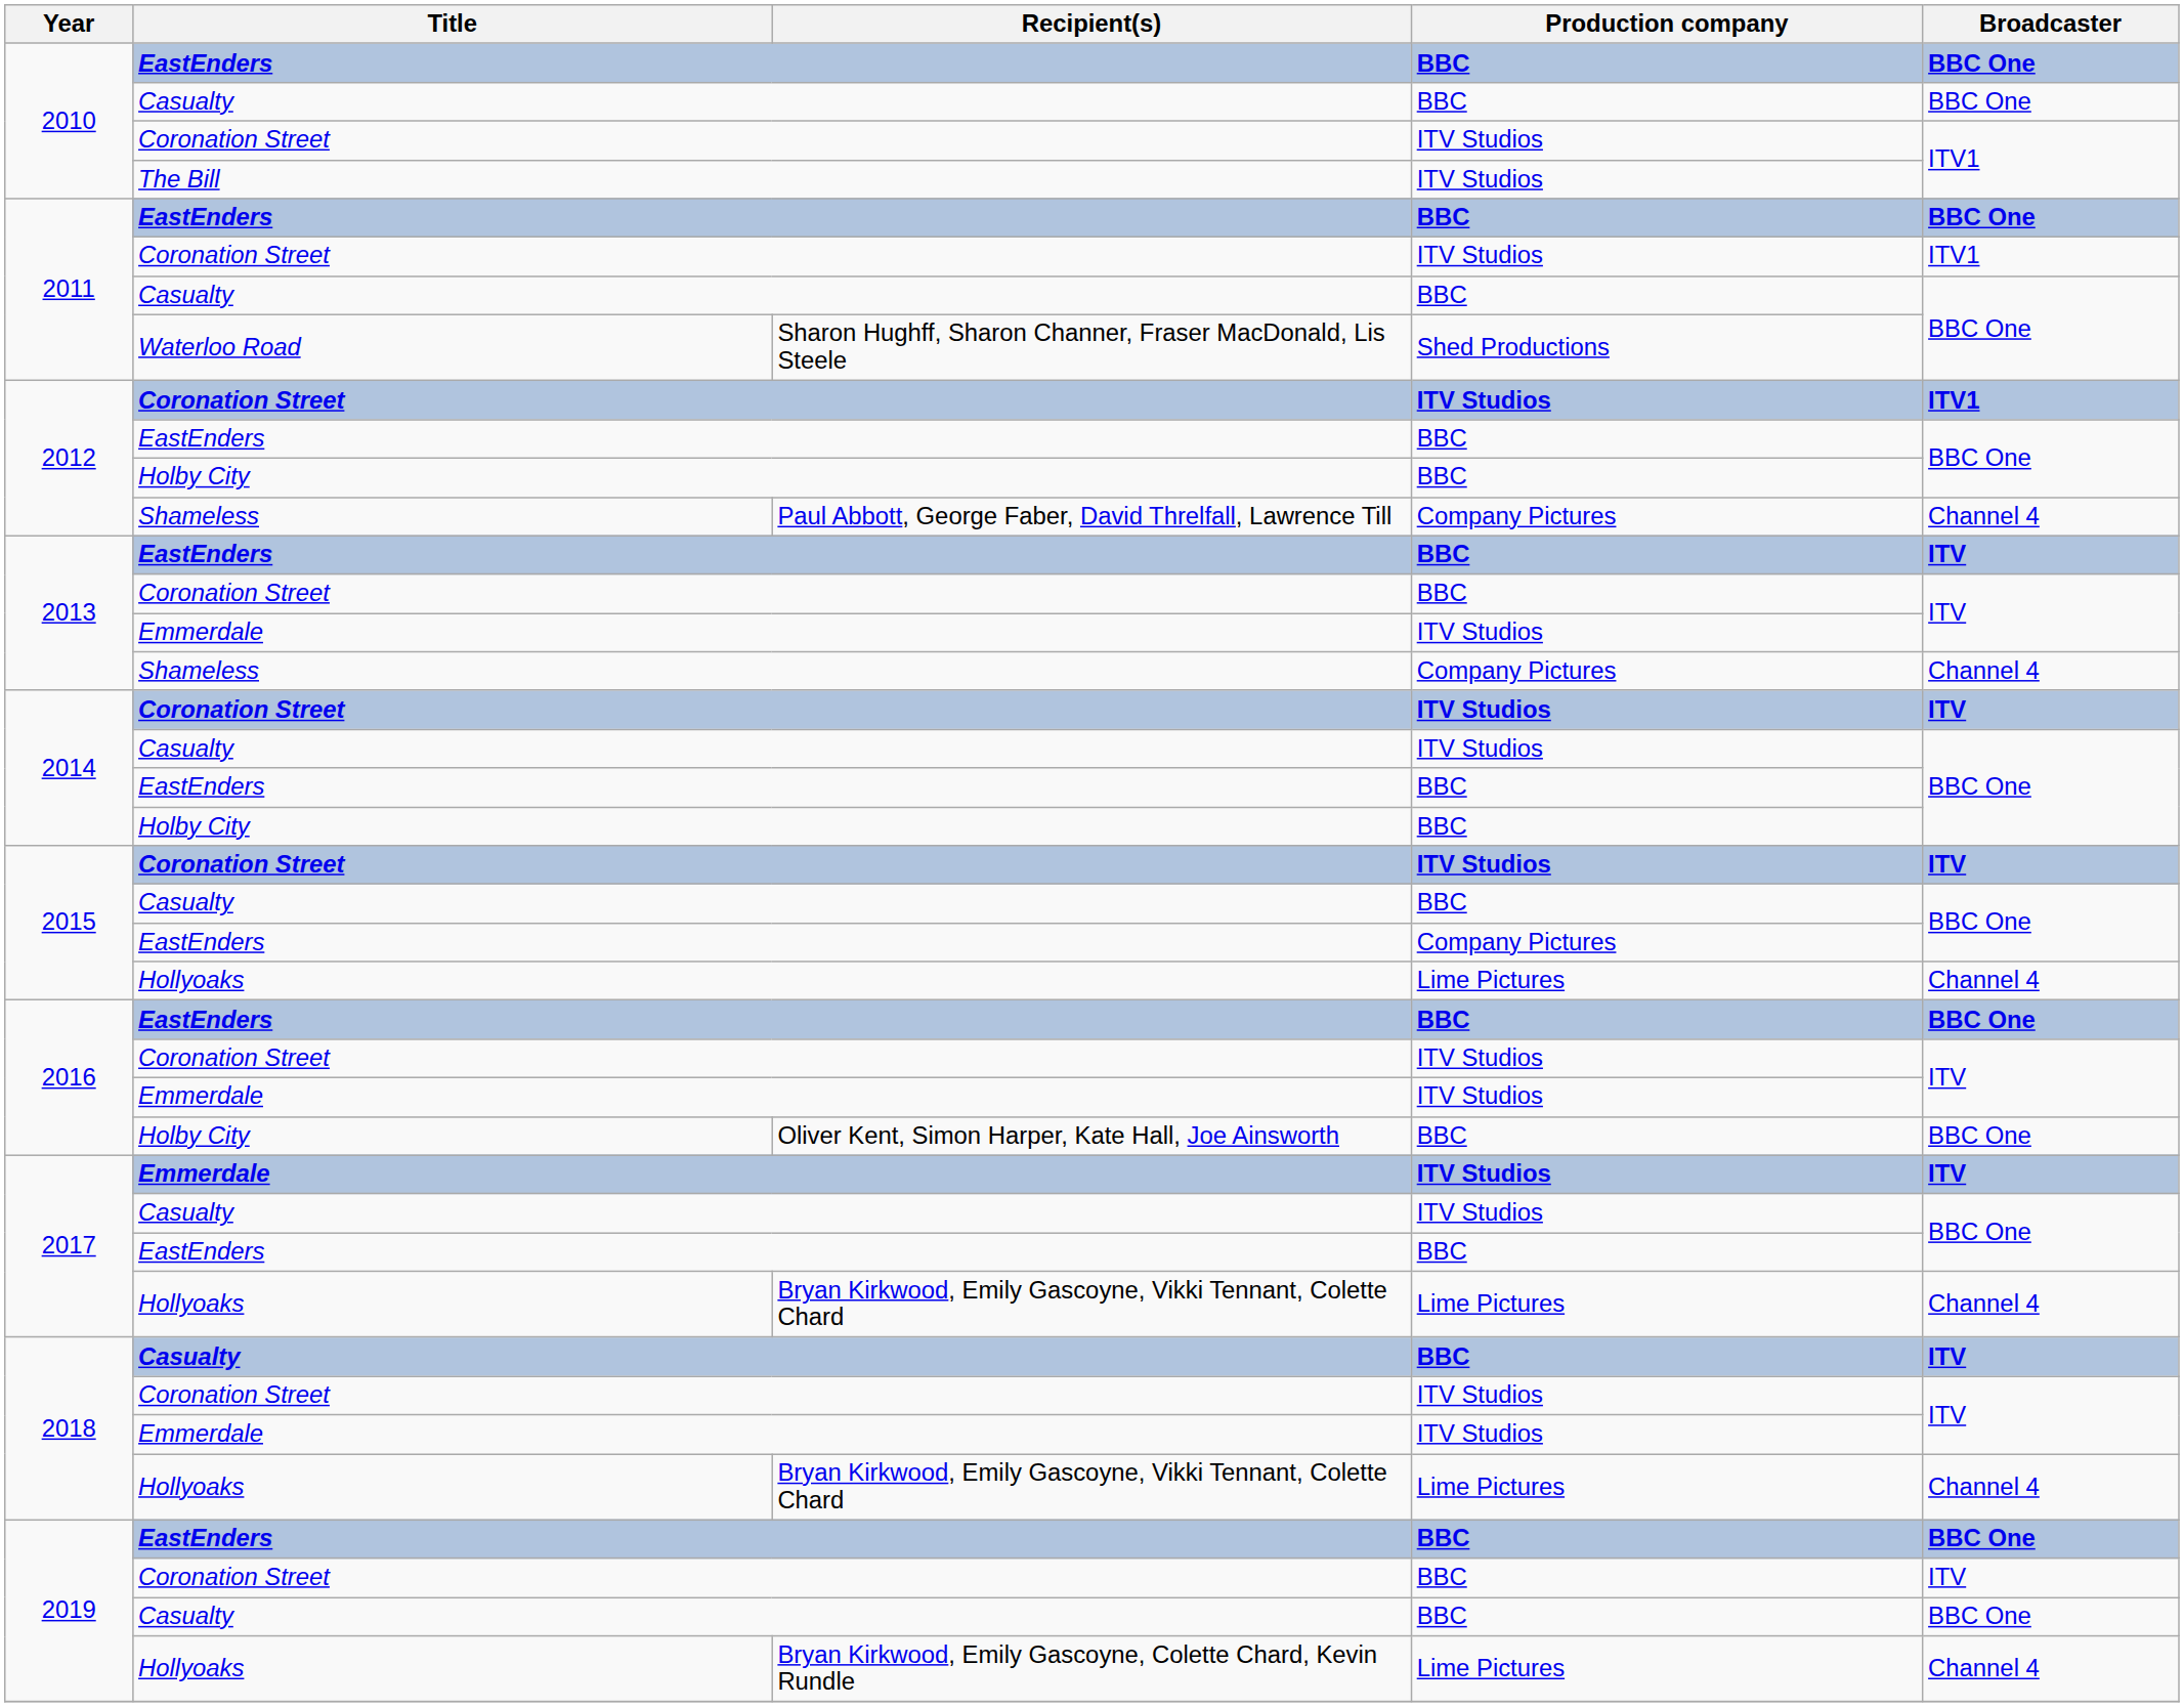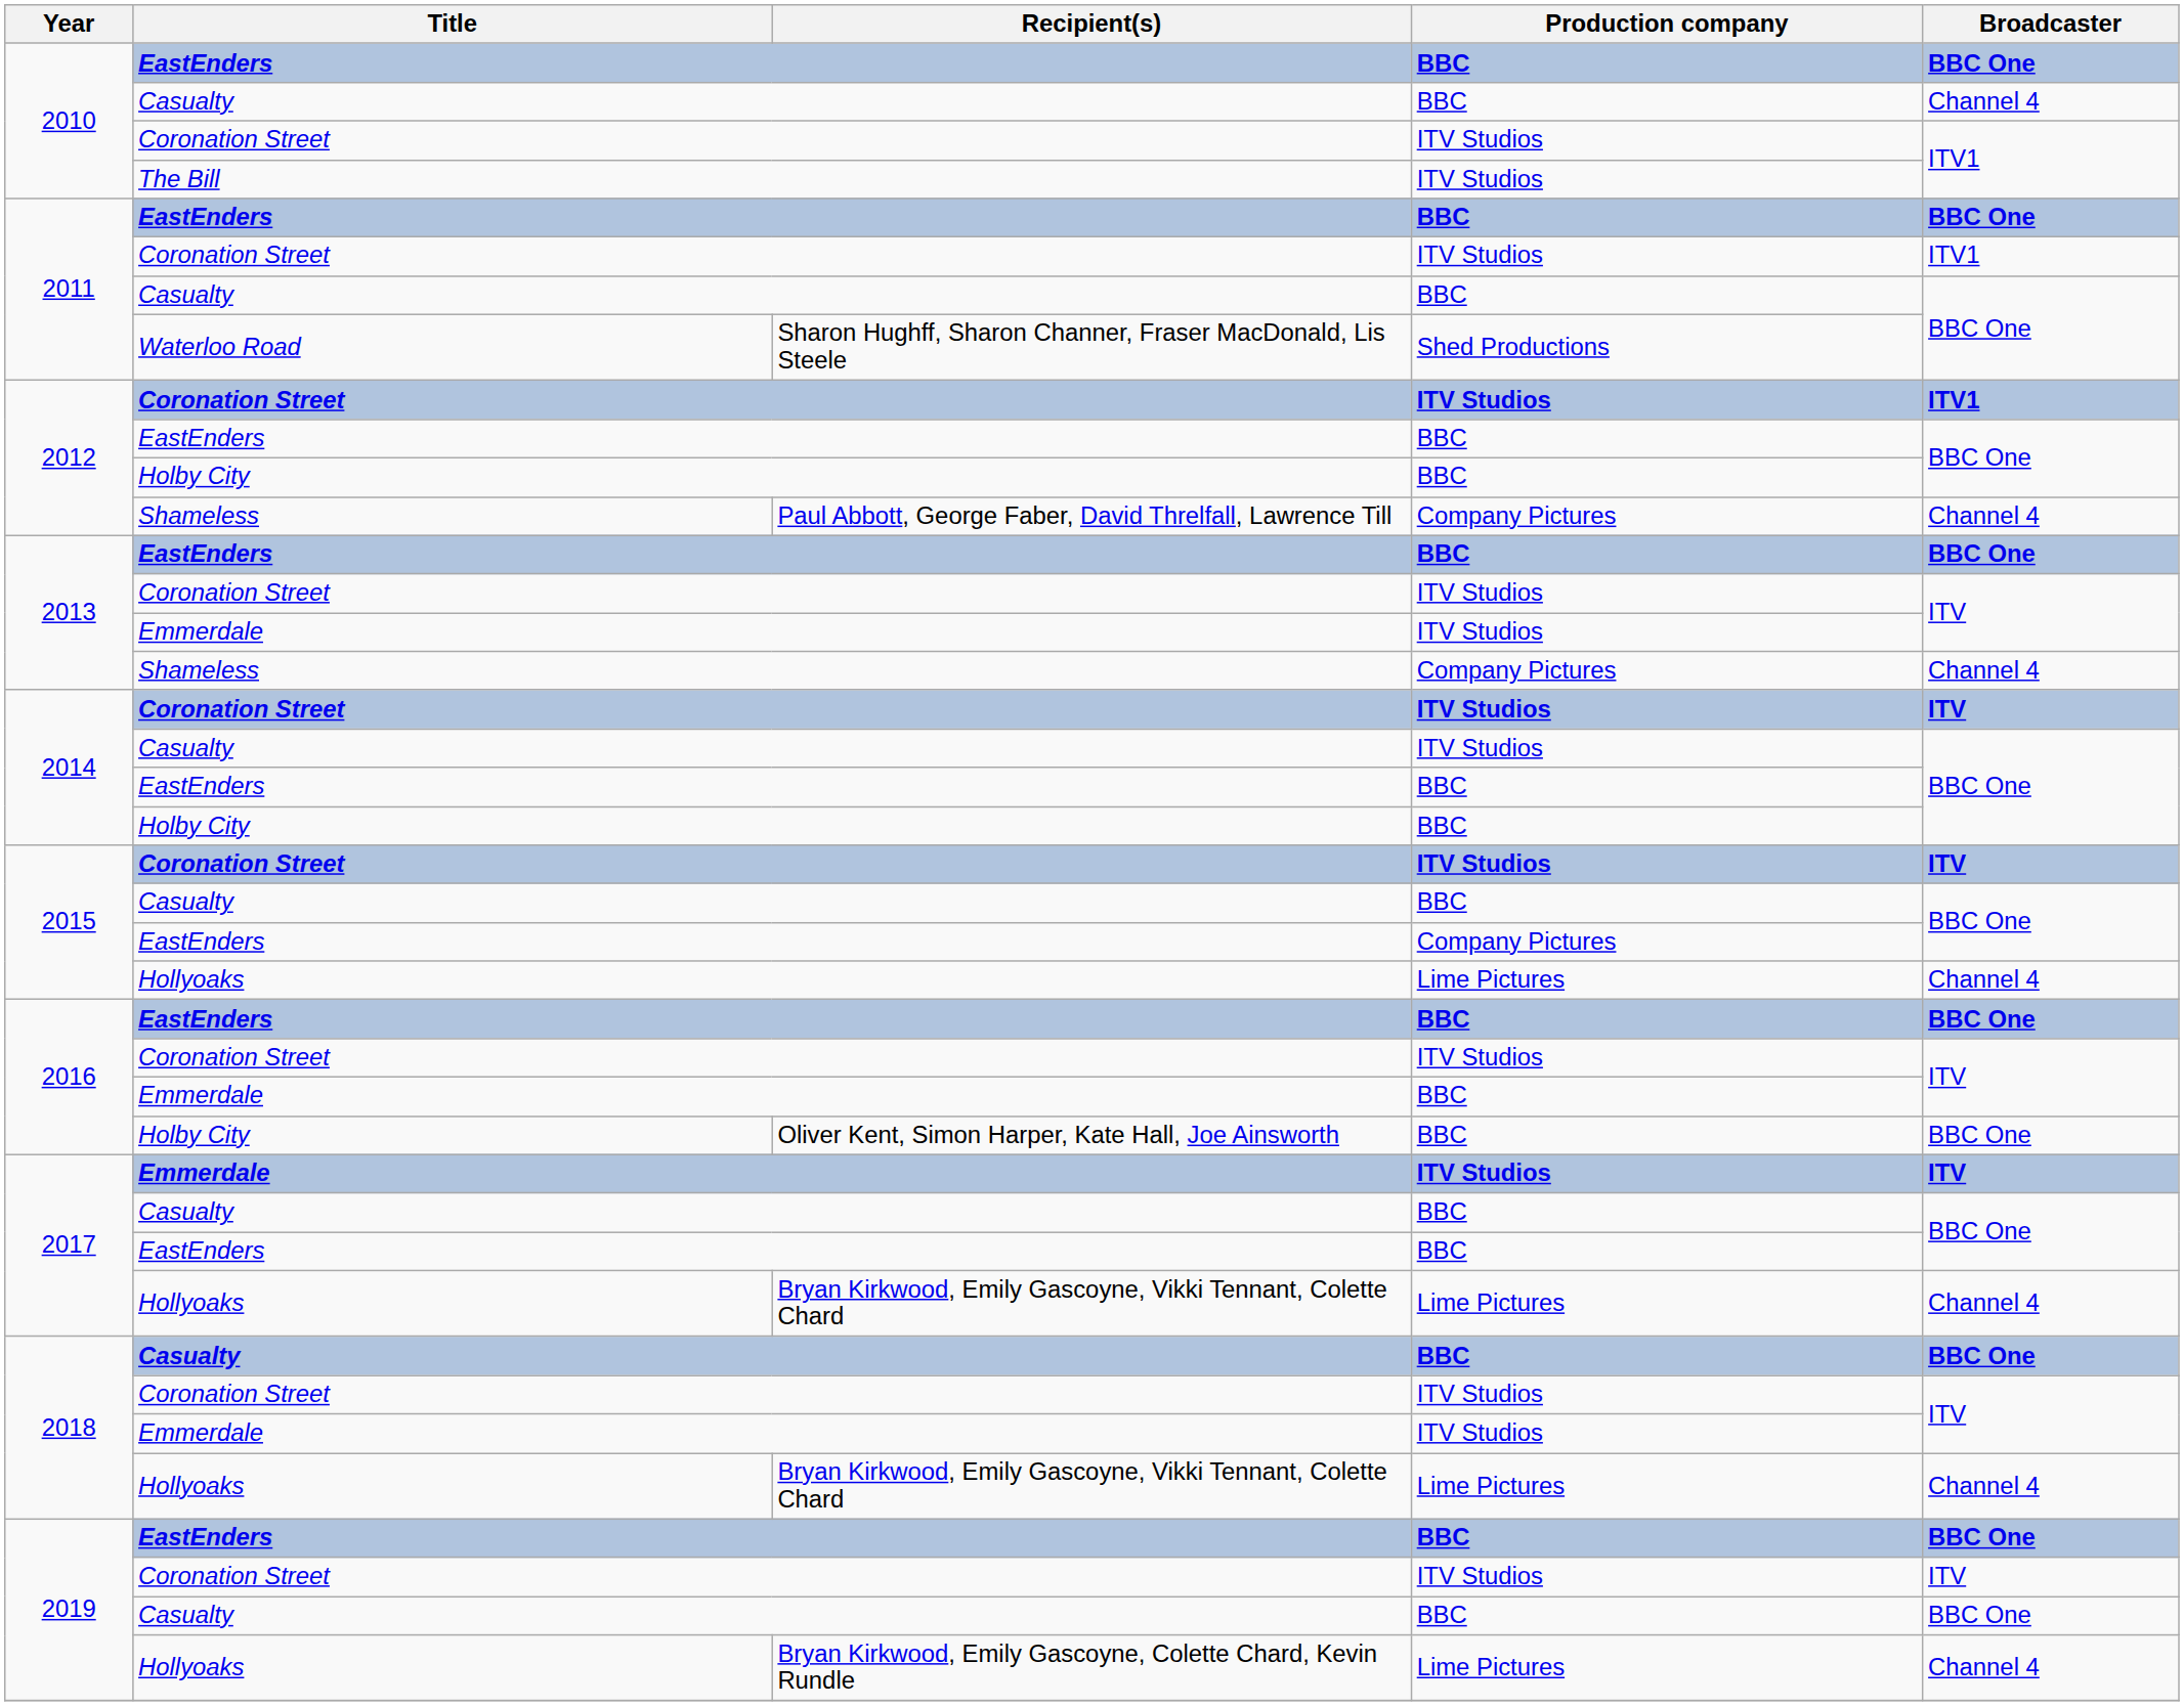 <table class="sortable wikitable" width="90%">
 <tr>
 <th width=5%>Year</th>
 <th width=25%>Title</th>
 <th width=25%><strong>Recipient(s)</strong></th>
 <th width=20%><strong>Production company</strong></th>
 <th width=10%><strong>Broadcaster</strong></th>
 </tr>
 <tr>
 <td rowspan=4 scope=row style="text-align:center;"><a href='#'>2010</a><br></td>
 <td colspan="2" style="background:#B0C4DE;"><strong><em><a href='#'>EastEnders</a></em></strong></td>
 <td style="background:#B0C4DE;"><strong><a href='#'>BBC</a></strong></td>
 <td style="background:#B0C4DE;"><strong><a href='#'>BBC One</a></strong></td>
 </tr>
 <tr>
 <td colspan="2"><em><a href='#'>Casualty</a></em></td>
 <td><a href='#'>BBC</a></td>
-<td><a href='#'>BBC One</a></td>
+<td><a href='#'>Channel 4</a></td>
 </tr>
 <tr>
 <td colspan="2"><em><a href='#'>Coronation Street</a></em></td>
 <td><a href='#'>ITV Studios</a></td>
 <td rowspan="2"><a href='#'>ITV1</a></td>
 </tr>
 <tr>
 <td colspan="2"><em><a href='#'>The Bill</a></em></td>
 <td><a href='#'>ITV Studios</a></td>
 </tr>
 <tr>
 <td rowspan=4 scope=row style="text-align:center;"><a href='#'>2011</a><br></td>
 <td colspan="2" style="background:#B0C4DE;"><strong><em><a href='#'>EastEnders</a></em></strong></td>
 <td style="background:#B0C4DE;"><strong><a href='#'>BBC</a></strong></td>
 <td style="background:#B0C4DE;"><strong><a href='#'>BBC One</a></strong></td>
 </tr>
 <tr>
 <td colspan="2"><em><a href='#'>Coronation Street</a></em></td>
 <td><a href='#'>ITV Studios</a></td>
 <td><a href='#'>ITV1</a></td>
 </tr>
 <tr>
 <td colspan="2"><em><a href='#'>Casualty</a></em></td>
 <td><a href='#'>BBC</a></td>
 <td rowspan="2"><a href='#'>BBC One</a></td>
 </tr>
 <tr>
 <td><em><a href='#'>Waterloo Road</a></em></td>
 <td>Sharon Hughff, Sharon Channer, Fraser MacDonald, Lis Steele</td>
 <td><a href='#'>Shed Productions</a></td>
 </tr>
 <tr>
 <td rowspan=4 scope=row style="text-align:center;"><a href='#'>2012</a><br></td>
 <td colspan="2" style="background:#B0C4DE;"><strong><em><a href='#'>Coronation Street</a></em></strong></td>
 <td style="background:#B0C4DE;"><strong><a href='#'>ITV Studios</a></strong></td>
 <td style="background:#B0C4DE;"><strong><a href='#'>ITV1</a></strong></td>
 </tr>
 <tr>
 <td colspan="2"><em><a href='#'>EastEnders</a></em></td>
 <td><a href='#'>BBC</a></td>
 <td rowspan="2"><a href='#'>BBC One</a></td>
 </tr>
 <tr>
 <td colspan="2"><em><a href='#'>Holby City</a></em></td>
 <td><a href='#'>BBC</a></td>
 </tr>
 <tr>
 <td><em><a href='#'>Shameless</a></em></td>
 <td><a href='#'>Paul Abbott</a>, George Faber, <a href='#'>David Threlfall</a>, Lawrence Till</td>
 <td><a href='#'>Company Pictures</a></td>
 <td><a href='#'>Channel 4</a></td>
 </tr>
 <tr>
 <td rowspan=4 scope=row style="text-align:center;"><a href='#'>2013</a><br></td>
 <td colspan="2" style="background:#B0C4DE;"><strong><em><a href='#'>EastEnders</a></em></strong></td>
 <td style="background:#B0C4DE;"><strong><a href='#'>BBC</a></strong></td>
-<td style="background:#B0C4DE;"><strong><a href='#'>ITV</a></strong></td>
+<td style="background:#B0C4DE;"><strong><a href='#'>BBC One</a></strong></td>
 </tr>
 <tr>
 <td colspan="2"><em><a href='#'>Coronation Street</a></em></td>
-<td><a href='#'>BBC</a></td>
+<td><a href='#'>ITV Studios</a></td>
 <td rowspan="2"><a href='#'>ITV</a></td>
 </tr>
 <tr>
 <td colspan="2"><em><a href='#'>Emmerdale</a></em></td>
 <td><a href='#'>ITV Studios</a></td>
 </tr>
 <tr>
 <td colspan="2"><em><a href='#'>Shameless</a></em></td>
 <td><a href='#'>Company Pictures</a></td>
 <td><a href='#'>Channel 4</a></td>
 </tr>
 <tr>
 <td rowspan=4 scope=row style="text-align:center;"><a href='#'>2014</a><br></td>
 <td colspan="2" style="background:#B0C4DE;"><strong><em><a href='#'>Coronation Street</a></em></strong></td>
 <td style="background:#B0C4DE;"><strong><a href='#'>ITV Studios</a></strong></td>
 <td style="background:#B0C4DE;"><strong><a href='#'>ITV</a></strong></td>
 </tr>
 <tr>
 <td colspan="2"><em><a href='#'>Casualty</a></em></td>
 <td><a href='#'>ITV Studios</a></td>
 <td rowspan="3"><a href='#'>BBC One</a></td>
 </tr>
 <tr>
 <td colspan="2"><em><a href='#'>EastEnders</a></em></td>
 <td><a href='#'>BBC</a></td>
 </tr>
 <tr>
 <td colspan="2"><em><a href='#'>Holby City</a></em></td>
 <td><a href='#'>BBC</a></td>
 </tr>
 <tr>
 <td rowspan=4 scope=row style="text-align:center;"><a href='#'>2015</a><br></td>
 <td colspan="2" style="background:#B0C4DE;"><strong><em><a href='#'>Coronation Street</a></em></strong></td>
 <td style="background:#B0C4DE;"><strong><a href='#'>ITV Studios</a></strong></td>
 <td style="background:#B0C4DE;"><strong><a href='#'>ITV</a></strong></td>
 </tr>
 <tr>
 <td colspan="2"><em><a href='#'>Casualty</a></em></td>
 <td><a href='#'>BBC</a></td>
 <td rowspan="2"><a href='#'>BBC One</a></td>
 </tr>
 <tr>
 <td colspan="2"><em><a href='#'>EastEnders</a></em></td>
 <td><a href='#'>Company Pictures</a></td>
 </tr>
 <tr>
 <td colspan="2"><em><a href='#'>Hollyoaks</a></em></td>
 <td><a href='#'>Lime Pictures</a></td>
 <td><a href='#'>Channel 4</a></td>
 </tr>
 <tr>
 <td rowspan=4 scope=row style="text-align:center;"><a href='#'>2016</a><br></td>
 <td colspan="2" style="background:#B0C4DE;"><strong><em><a href='#'>EastEnders</a></em></strong></td>
 <td style="background:#B0C4DE;"><strong><a href='#'>BBC</a></strong></td>
 <td style="background:#B0C4DE;"><strong><a href='#'>BBC One</a></strong></td>
 </tr>
 <tr>
 <td colspan="2"><em><a href='#'>Coronation Street</a></em></td>
 <td><a href='#'>ITV Studios</a></td>
 <td rowspan="2"><a href='#'>ITV</a></td>
 </tr>
 <tr>
 <td colspan="2"><em><a href='#'>Emmerdale</a></em></td>
-<td><a href='#'>ITV Studios</a></td>
+<td><a href='#'>BBC</a></td>
 </tr>
 <tr>
 <td><em><a href='#'>Holby City</a></em></td>
 <td>Oliver Kent, Simon Harper, Kate Hall, <a href='#'>Joe Ainsworth</a></td>
 <td><a href='#'>BBC</a></td>
 <td><a href='#'>BBC One</a></td>
 </tr>
 <tr>
 <td rowspan=4 scope=row style="text-align:center;"><a href='#'>2017</a><br></td>
 <td colspan="2" style="background:#B0C4DE;"><strong><em><a href='#'>Emmerdale</a></em></strong></td>
 <td style="background:#B0C4DE;"><strong><a href='#'>ITV Studios</a></strong></td>
 <td style="background:#B0C4DE;"><strong><a href='#'>ITV</a></strong></td>
 </tr>
 <tr>
 <td colspan="2"><em><a href='#'>Casualty</a></em></td>
-<td><a href='#'>ITV Studios</a></td>
+<td><a href='#'>BBC</a></td>
 <td rowspan="2"><a href='#'>BBC One</a></td>
 </tr>
 <tr>
 <td colspan="2"><em><a href='#'>EastEnders</a></em></td>
 <td><a href='#'>BBC</a></td>
 </tr>
 <tr>
 <td><em><a href='#'>Hollyoaks</a></em></td>
 <td><a href='#'>Bryan Kirkwood</a>, Emily Gascoyne, Vikki Tennant, Colette Chard</td>
 <td><a href='#'>Lime Pictures</a></td>
 <td><a href='#'>Channel 4</a></td>
 </tr>
 <tr>
 <td rowspan=4 scope=row style="text-align:center;"><a href='#'>2018</a><br></td>
 <td colspan="2" style="background:#B0C4DE;"><strong><em><a href='#'>Casualty</a></em></strong></td>
 <td style="background:#B0C4DE;"><strong><a href='#'>BBC</a></strong></td>
-<td style="background:#B0C4DE;"><strong><a href='#'>ITV</a></strong></td>
+<td style="background:#B0C4DE;"><strong><a href='#'>BBC One</a></strong></td>
 </tr>
 <tr>
 <td colspan="2"><em><a href='#'>Coronation Street</a></em></td>
 <td><a href='#'>ITV Studios</a></td>
 <td rowspan="2"><a href='#'>ITV</a></td>
 </tr>
 <tr>
 <td colspan="2"><em><a href='#'>Emmerdale</a></em></td>
 <td><a href='#'>ITV Studios</a></td>
 </tr>
 <tr>
 <td><em><a href='#'>Hollyoaks</a></em></td>
 <td><a href='#'>Bryan Kirkwood</a>, Emily Gascoyne, Vikki Tennant, Colette Chard</td>
 <td><a href='#'>Lime Pictures</a></td>
 <td><a href='#'>Channel 4</a></td>
 </tr>
 <tr>
 <td rowspan=4 scope=row style="text-align:center;"><a href='#'>2019</a><br></td>
 <td colspan="2" style="background:#B0C4DE;"><strong><em><a href='#'>EastEnders</a></em></strong></td>
 <td style="background:#B0C4DE;"><strong><a href='#'>BBC</a></strong></td>
 <td style="background:#B0C4DE;"><strong><a href='#'>BBC One</a></strong></td>
 </tr>
 <tr>
 <td colspan="2"><em><a href='#'>Coronation Street</a></em></td>
-<td><a href='#'>BBC</a></td>
+<td><a href='#'>ITV Studios</a></td>
 <td><a href='#'>ITV</a></td>
 </tr>
 <tr>
 <td colspan="2"><em><a href='#'>Casualty</a></em></td>
 <td><a href='#'>BBC</a></td>
 <td><a href='#'>BBC One</a></td>
 </tr>
 <tr>
 <td><em><a href='#'>Hollyoaks</a></em></td>
 <td><a href='#'>Bryan Kirkwood</a>, Emily Gascoyne, Colette Chard, Kevin Rundle</td>
 <td><a href='#'>Lime Pictures</a></td>
 <td><a href='#'>Channel 4</a></td>
 </tr>
 <tr>
 </tr>
 </table>
